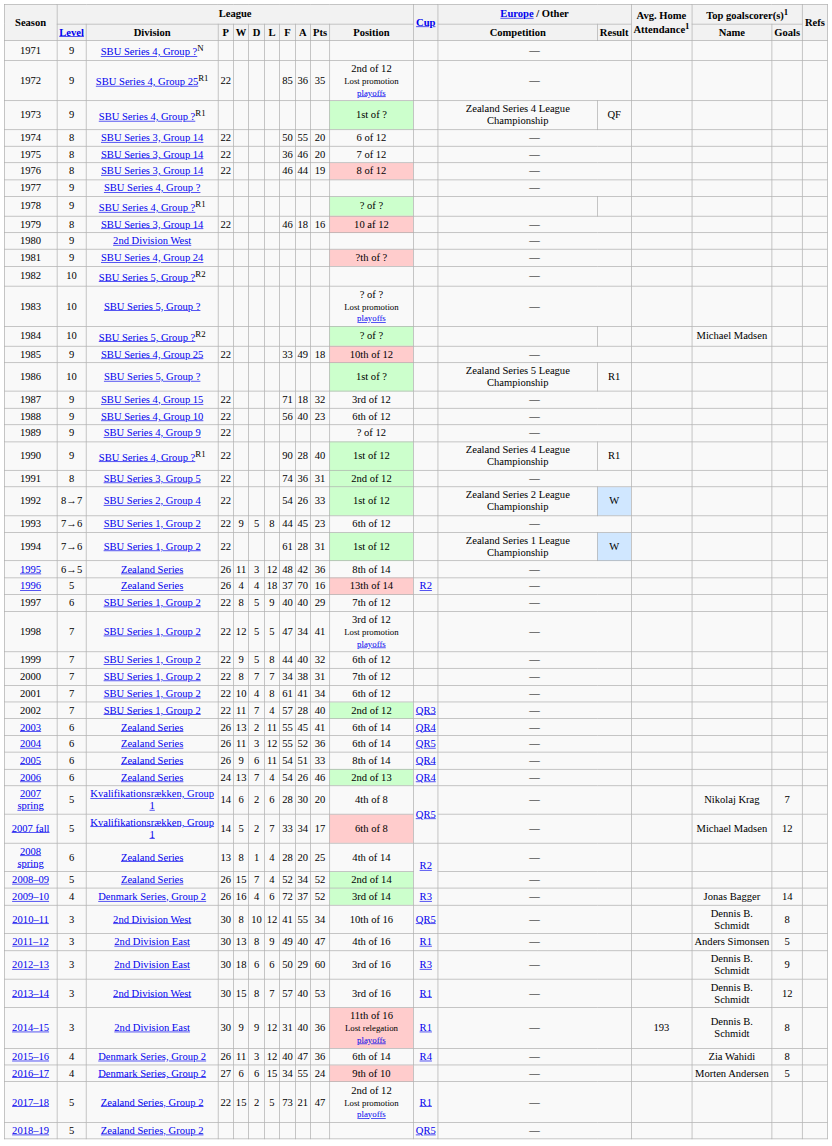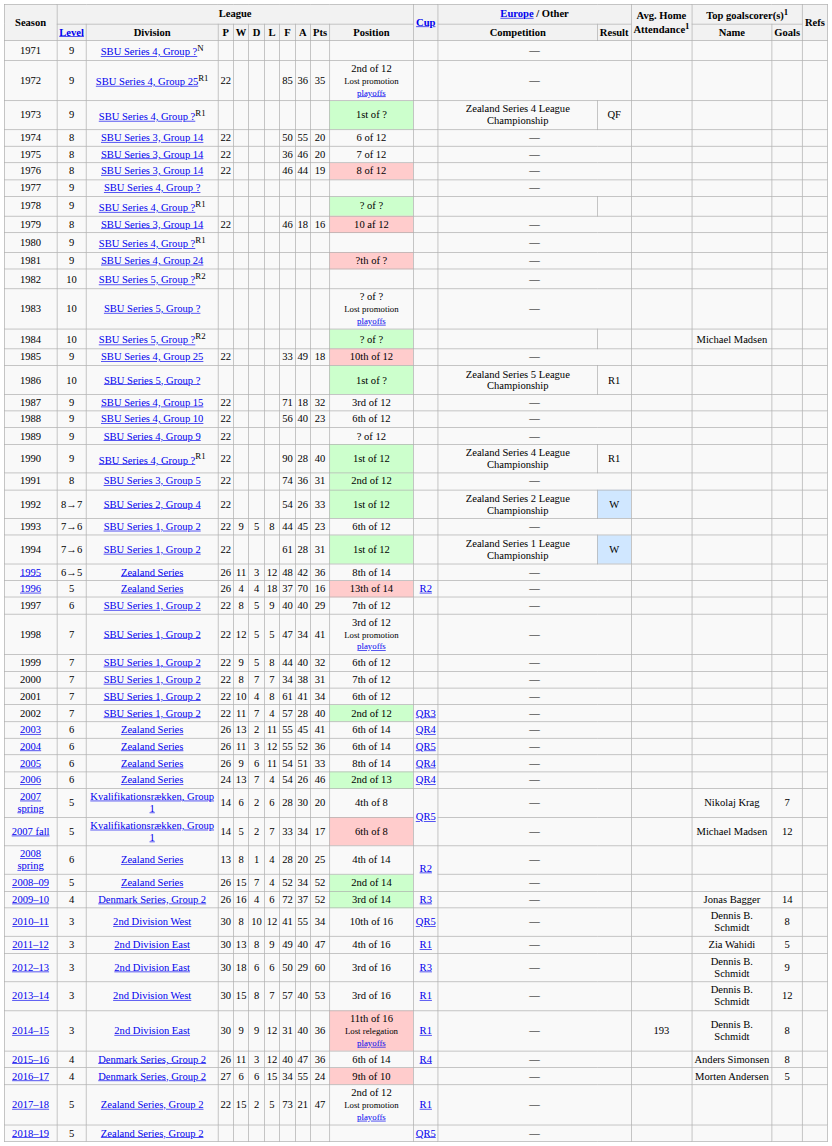 <table class="wikitable sortable" style="text-align:center">
 <tr>
 <th rowspan=2>Season</th>
 <th colspan=10>League</th>
 <th rowspan=2><a href='#'>Cup</a></th>
 <th colspan=2><a href='#'>Europe</a> / Other</th>
 <th rowspan=2>Avg. Home<br>Attendance<sup>1</sup></th>
 <th colspan=2>Top goalscorer(s)<sup>1</sup></th>
 <th rowspan=2>Refs</th>
 </tr>
 <tr>
 <th><strong><a href='#'>Level</a></strong></th>
 <th><strong>Division</strong></th>
 <th><strong>P</strong></th>
 <th><strong>W</strong></th>
 <th><strong>D</strong></th>
 <th><strong>L</strong></th>
 <th><strong>F</strong></th>
 <th><strong>A</strong></th>
 <th><strong>Pts</strong></th>
 <th><strong>Position</strong></th>
 <th><strong>Competition</strong></th>
 <th><strong>Result</strong></th>
 <th><strong>Name</strong></th>
 <th><strong>Goals</strong></th>
 </tr>
 <tr>
 <td>1971</td>
 <td>9</td>
 <td><a href='#'>SBU Series 4, Group ?</a><sup>N</sup></td>
 <td></td>
 <td></td>
 <td></td>
 <td></td>
 <td></td>
 <td></td>
 <td></td>
 <td></td>
 <td></td>
 <td colspan=2>—</td>
 <td></td>
 <td></td>
 <td></td>
 <td></td>
 </tr>
 <tr>
 <td>1972</td>
 <td>9</td>
 <td><a href='#'>SBU Series 4, Group 25</a><sup>R1</sup></td>
 <td>22</td>
 <td></td>
 <td></td>
 <td></td>
 <td>85</td>
 <td>36</td>
 <td>35</td>
 <td>2nd of 12<br><small>Lost promotion <a href='#'>playoffs</a></small></td>
 <td></td>
 <td colspan=2>—</td>
 <td></td>
 <td></td>
 <td></td>
 <td></td>
 </tr>
 <tr>
 <td>1973</td>
 <td>9</td>
 <td><a href='#'>SBU Series 4, Group ?</a><sup>R1</sup></td>
 <td></td>
 <td></td>
 <td></td>
 <td></td>
 <td></td>
 <td></td>
 <td></td>
 <td style="background:#CCFFCC">1st of ?</td>
 <td></td>
 <td>Zealand Series 4 League Championship</td>
 <td>QF</td>
 <td></td>
 <td></td>
 <td></td>
 <td></td>
 </tr>
 <tr>
 <td>1974</td>
 <td>8</td>
 <td><a href='#'>SBU Series 3, Group 14</a></td>
 <td>22</td>
 <td></td>
 <td></td>
 <td></td>
 <td>50</td>
 <td>55</td>
 <td>20</td>
 <td>6 of 12</td>
 <td></td>
 <td colspan=2>—</td>
 <td></td>
 <td></td>
 <td></td>
 <td></td>
 </tr>
 <tr>
 <td>1975</td>
 <td>8</td>
 <td><a href='#'>SBU Series 3, Group 14</a></td>
 <td>22</td>
 <td></td>
 <td></td>
 <td></td>
 <td>36</td>
 <td>46</td>
 <td>20</td>
 <td>7 of 12</td>
 <td></td>
 <td colspan=2>—</td>
 <td></td>
 <td></td>
 <td></td>
 <td></td>
 </tr>
 <tr>
 <td>1976</td>
 <td>8</td>
 <td><a href='#'>SBU Series 3, Group 14</a></td>
 <td>22</td>
 <td></td>
 <td></td>
 <td></td>
 <td>46</td>
 <td>44</td>
 <td>19</td>
 <td style="background:#ffcccc;">8 of 12</td>
 <td></td>
 <td colspan=2>—</td>
 <td></td>
 <td></td>
 <td></td>
 <td></td>
 </tr>
 <tr>
 <td>1977</td>
 <td>9</td>
 <td><a href='#'>SBU Series 4, Group ?</a></td>
 <td></td>
 <td></td>
 <td></td>
 <td></td>
 <td></td>
 <td></td>
 <td></td>
 <td></td>
 <td></td>
 <td colspan=2>—</td>
 <td></td>
 <td></td>
 <td></td>
 <td></td>
 </tr>
 <tr>
 <td>1978</td>
 <td>9</td>
 <td><a href='#'>SBU Series 4, Group ?</a><sup>R1</sup></td>
 <td></td>
 <td></td>
 <td></td>
 <td></td>
 <td></td>
 <td></td>
 <td></td>
 <td style="background:#CCFFCC">? of ?</td>
 <td></td>
 <td></td>
 <td></td>
 <td></td>
 <td></td>
 <td></td>
 <td></td>
 </tr>
 <tr>
 <td>1979</td>
 <td>8</td>
 <td><a href='#'>SBU Series 3, Group 14</a></td>
 <td>22</td>
 <td></td>
 <td></td>
 <td></td>
 <td>46</td>
 <td>18</td>
 <td>16</td>
 <td style="background:#ffcccc;">10 af 12</td>
 <td></td>
 <td colspan=2>—</td>
 <td></td>
 <td></td>
 <td></td>
 <td></td>
 </tr>
 <tr>
 <td>1980</td>
 <td>9</td>
-<td><a href='#'>2nd Division West</a></td>
+<td><a href='#'>SBU Series 4, Group ?</a><sup>R1</sup></td>
 <td></td>
 <td></td>
 <td></td>
 <td></td>
 <td></td>
 <td></td>
 <td></td>
 <td></td>
 <td></td>
 <td colspan=2>—</td>
 <td></td>
 <td></td>
 <td></td>
 <td></td>
 </tr>
 <tr>
 <td>1981</td>
 <td>9</td>
 <td><a href='#'>SBU Series 4, Group 24</a></td>
 <td></td>
 <td></td>
 <td></td>
 <td></td>
 <td></td>
 <td></td>
 <td></td>
 <td style="background:#ffcccc;">?th of ?</td>
 <td></td>
 <td colspan=2>—</td>
 <td></td>
 <td></td>
 <td></td>
 <td></td>
 </tr>
 <tr>
 <td>1982</td>
 <td>10</td>
 <td><a href='#'>SBU Series 5, Group ?</a><sup>R2</sup></td>
 <td></td>
 <td></td>
 <td></td>
 <td></td>
 <td></td>
 <td></td>
 <td></td>
 <td></td>
 <td></td>
 <td colspan=2>—</td>
 <td></td>
 <td></td>
 <td></td>
 <td></td>
 </tr>
 <tr>
 <td>1983</td>
 <td>10</td>
 <td><a href='#'>SBU Series 5, Group ?</a></td>
 <td></td>
 <td></td>
 <td></td>
 <td></td>
 <td></td>
 <td></td>
 <td></td>
 <td>? of ?<br><small>Lost promotion <a href='#'>playoffs</a></small></td>
 <td></td>
 <td colspan=2>—</td>
 <td></td>
 <td></td>
 <td></td>
 <td></td>
 </tr>
 <tr>
 <td>1984</td>
 <td>10</td>
 <td><a href='#'>SBU Series 5, Group ?</a><sup>R2</sup></td>
 <td></td>
 <td></td>
 <td></td>
 <td></td>
 <td></td>
 <td></td>
 <td></td>
 <td style="background:#CCFFCC">? of ?</td>
 <td></td>
 <td></td>
 <td></td>
 <td></td>
 <td>Michael Madsen</td>
 <td></td>
 <td></td>
 </tr>
 <tr>
 <td>1985</td>
 <td>9</td>
 <td><a href='#'>SBU Series 4, Group 25</a></td>
 <td>22</td>
 <td></td>
 <td></td>
 <td></td>
 <td>33</td>
 <td>49</td>
 <td>18</td>
 <td style="background:#ffcccc;">10th of 12</td>
 <td></td>
 <td colspan=2>—</td>
 <td></td>
 <td></td>
 <td></td>
 <td></td>
 </tr>
 <tr>
 <td>1986</td>
 <td>10</td>
 <td><a href='#'>SBU Series 5, Group ?</a></td>
 <td></td>
 <td></td>
 <td></td>
 <td></td>
 <td></td>
 <td></td>
 <td></td>
 <td style="background:#CCFFCC">1st of ?</td>
 <td></td>
 <td>Zealand Series 5 League Championship</td>
 <td>R1</td>
 <td></td>
 <td></td>
 <td></td>
 <td></td>
 </tr>
 <tr>
 <td>1987</td>
 <td>9</td>
 <td><a href='#'>SBU Series 4, Group 15</a></td>
 <td>22</td>
 <td></td>
 <td></td>
 <td></td>
 <td>71</td>
 <td>18</td>
 <td>32</td>
 <td>3rd of 12</td>
 <td></td>
 <td colspan=2>—</td>
 <td></td>
 <td></td>
 <td></td>
 <td></td>
 </tr>
 <tr>
 <td>1988</td>
 <td>9</td>
 <td><a href='#'>SBU Series 4, Group 10</a></td>
 <td>22</td>
 <td></td>
 <td></td>
 <td></td>
 <td>56</td>
 <td>40</td>
 <td>23</td>
 <td>6th of 12</td>
 <td></td>
 <td colspan=2>—</td>
 <td></td>
 <td></td>
 <td></td>
 <td></td>
 </tr>
 <tr>
 <td>1989</td>
 <td>9</td>
 <td><a href='#'>SBU Series 4, Group 9</a></td>
 <td>22</td>
 <td></td>
 <td></td>
 <td></td>
 <td></td>
 <td></td>
 <td></td>
 <td>? of 12</td>
 <td></td>
 <td colspan=2>—</td>
 <td></td>
 <td></td>
 <td></td>
 <td></td>
 </tr>
 <tr>
 <td>1990</td>
 <td>9</td>
 <td><a href='#'>SBU Series 4, Group ?</a><sup>R1</sup></td>
 <td>22</td>
 <td></td>
 <td></td>
 <td></td>
 <td>90</td>
 <td>28</td>
 <td>40</td>
 <td style="background:#CCFFCC">1st of 12</td>
 <td></td>
 <td>Zealand Series 4 League Championship</td>
 <td>R1</td>
 <td></td>
 <td></td>
 <td></td>
 <td></td>
 </tr>
 <tr>
 <td>1991</td>
 <td>8</td>
 <td><a href='#'>SBU Series 3, Group 5</a></td>
 <td>22</td>
 <td></td>
 <td></td>
 <td></td>
 <td>74</td>
 <td>36</td>
 <td>31</td>
 <td style="background:#CCFFCC">2nd of 12</td>
 <td></td>
 <td colspan=2>—</td>
 <td></td>
 <td></td>
 <td></td>
 <td></td>
 </tr>
 <tr>
 <td>1992</td>
 <td>8→7</td>
 <td><a href='#'>SBU Series 2, Group 4</a></td>
 <td>22</td>
 <td></td>
 <td></td>
 <td></td>
 <td>54</td>
 <td>26</td>
 <td>33</td>
 <td style="background:#CCFFCC">1st of 12</td>
 <td></td>
 <td>Zealand Series 2 League Championship</td>
 <td style="background:#D0E7FF">W</td>
 <td></td>
 <td></td>
 <td></td>
 <td></td>
 </tr>
 <tr>
 <td>1993</td>
 <td>7→6</td>
 <td><a href='#'>SBU Series 1, Group 2</a></td>
 <td>22</td>
 <td>9</td>
 <td>5</td>
 <td>8</td>
 <td>44</td>
 <td>45</td>
 <td>23</td>
 <td>6th of 12</td>
 <td></td>
 <td colspan=2>—</td>
 <td></td>
 <td></td>
 <td></td>
 <td></td>
 </tr>
 <tr>
 <td>1994</td>
 <td>7→6</td>
 <td><a href='#'>SBU Series 1, Group 2</a></td>
 <td>22</td>
 <td></td>
 <td></td>
 <td></td>
 <td>61</td>
 <td>28</td>
 <td>31</td>
 <td style="background:#CCFFCC">1st of 12</td>
 <td></td>
 <td>Zealand Series 1 League Championship</td>
 <td style="background:#D0E7FF">W</td>
 <td></td>
 <td></td>
 <td></td>
 <td></td>
 </tr>
 <tr>
 <td><a href='#'>1995</a></td>
 <td>6→5</td>
 <td><a href='#'>Zealand Series</a></td>
 <td>26</td>
 <td>11</td>
 <td>3</td>
 <td>12</td>
 <td>48</td>
 <td>42</td>
 <td>36</td>
 <td>8th of 14</td>
 <td></td>
 <td colspan=2>—</td>
 <td></td>
 <td></td>
 <td></td>
 <td></td>
 </tr>
 <tr>
 <td><a href='#'>1996</a></td>
 <td>5</td>
 <td><a href='#'>Zealand Series</a></td>
 <td>26</td>
 <td>4</td>
 <td>4</td>
 <td>18</td>
 <td>37</td>
 <td>70</td>
 <td>16</td>
 <td style="background:#ffcccc;">13th of 14</td>
 <td><a href='#'>R2</a></td>
 <td colspan=2>—</td>
 <td></td>
 <td></td>
 <td></td>
 <td></td>
 </tr>
 <tr>
 <td>1997</td>
 <td>6</td>
 <td><a href='#'>SBU Series 1, Group 2</a></td>
 <td>22</td>
 <td>8</td>
 <td>5</td>
 <td>9</td>
 <td>40</td>
 <td>40</td>
 <td>29</td>
 <td>7th of 12</td>
 <td></td>
 <td colspan=2>—</td>
 <td></td>
 <td></td>
 <td></td>
 <td></td>
 </tr>
 <tr>
 <td>1998</td>
 <td>7</td>
 <td><a href='#'>SBU Series 1, Group 2</a></td>
 <td>22</td>
 <td>12</td>
 <td>5</td>
 <td>5</td>
 <td>47</td>
 <td>34</td>
 <td>41</td>
 <td>3rd of 12<br><small>Lost promotion <a href='#'>playoffs</a></small></td>
 <td></td>
 <td colspan=2>—</td>
 <td></td>
 <td></td>
 <td></td>
 <td><br></td>
 </tr>
 <tr>
 <td>1999</td>
 <td>7</td>
 <td><a href='#'>SBU Series 1, Group 2</a></td>
 <td>22</td>
 <td>9</td>
 <td>5</td>
 <td>8</td>
 <td>44</td>
 <td>40</td>
 <td>32</td>
 <td>6th of 12</td>
 <td></td>
 <td colspan=2>—</td>
 <td></td>
 <td></td>
 <td></td>
 <td></td>
 </tr>
 <tr>
 <td>2000</td>
 <td>7</td>
 <td><a href='#'>SBU Series 1, Group 2</a></td>
 <td>22</td>
 <td>8</td>
 <td>7</td>
 <td>7</td>
 <td>34</td>
 <td>38</td>
 <td>31</td>
 <td>7th of 12</td>
 <td></td>
 <td colspan=2>—</td>
 <td></td>
 <td></td>
 <td></td>
 <td></td>
 </tr>
 <tr>
 <td>2001</td>
 <td>7</td>
 <td><a href='#'>SBU Series 1, Group 2</a></td>
 <td>22</td>
 <td>10</td>
 <td>4</td>
 <td>8</td>
 <td>61</td>
 <td>41</td>
 <td>34</td>
 <td>6th of 12</td>
 <td></td>
 <td colspan=2>—</td>
 <td></td>
 <td></td>
 <td></td>
 <td></td>
 </tr>
 <tr>
 <td>2002</td>
 <td>7</td>
 <td><a href='#'>SBU Series 1, Group 2</a></td>
 <td>22</td>
 <td>11</td>
 <td>7</td>
 <td>4</td>
 <td>57</td>
 <td>28</td>
 <td>40</td>
 <td style="background:#CCFFCC">2nd of 12</td>
 <td><a href='#'>QR3</a></td>
 <td colspan=2>—</td>
 <td></td>
 <td></td>
 <td></td>
 <td></td>
 </tr>
 <tr>
 <td><a href='#'>2003</a></td>
 <td>6</td>
 <td><a href='#'>Zealand Series</a></td>
 <td>26</td>
 <td>13</td>
 <td>2</td>
 <td>11</td>
 <td>55</td>
 <td>45</td>
 <td>41</td>
 <td>6th of 14</td>
 <td><a href='#'>QR4</a></td>
 <td colspan=2>—</td>
 <td></td>
 <td></td>
 <td></td>
 <td></td>
 </tr>
 <tr>
 <td><a href='#'>2004</a></td>
 <td>6</td>
 <td><a href='#'>Zealand Series</a></td>
 <td>26</td>
 <td>11</td>
 <td>3</td>
 <td>12</td>
 <td>55</td>
 <td>52</td>
 <td>36</td>
 <td>6th of 14</td>
 <td><a href='#'>QR5</a></td>
 <td colspan=2>—</td>
 <td></td>
 <td></td>
 <td></td>
 <td></td>
 </tr>
 <tr>
 <td><a href='#'>2005</a></td>
 <td>6</td>
 <td><a href='#'>Zealand Series</a></td>
 <td>26</td>
 <td>9</td>
 <td>6</td>
 <td>11</td>
 <td>54</td>
 <td>51</td>
 <td>33</td>
 <td>8th of 14</td>
 <td><a href='#'>QR4</a></td>
 <td colspan=2>—</td>
 <td></td>
 <td></td>
 <td></td>
 <td></td>
 </tr>
 <tr>
 <td><a href='#'>2006</a></td>
 <td>6</td>
 <td><a href='#'>Zealand Series</a></td>
 <td>24</td>
 <td>13</td>
 <td>7</td>
 <td>4</td>
 <td>54</td>
 <td>26</td>
 <td>46</td>
 <td style="background:#CCFFCC">2nd of 13</td>
 <td><a href='#'>QR4</a></td>
 <td colspan=2>—</td>
 <td></td>
 <td></td>
 <td></td>
 <td></td>
 </tr>
 <tr>
 <td><a href='#'>2007 spring</a></td>
 <td>5</td>
 <td><a href='#'>Kvalifikationsrækken, Group 1</a></td>
 <td>14</td>
 <td>6</td>
 <td>2</td>
 <td>6</td>
 <td>28</td>
 <td>30</td>
 <td>20</td>
 <td>4th of 8</td>
 <td rowspan=2><a href='#'>QR5</a></td>
 <td colspan=2>—</td>
 <td></td>
 <td>Nikolaj Krag</td>
 <td>7</td>
 <td></td>
 </tr>
 <tr>
 <td><a href='#'>2007 fall</a></td>
 <td>5</td>
 <td><a href='#'>Kvalifikationsrækken, Group 1</a></td>
 <td>14</td>
 <td>5</td>
 <td>2</td>
 <td>7</td>
 <td>33</td>
 <td>34</td>
 <td>17</td>
 <td style="background:#ffcccc;">6th of 8</td>
 <td colspan=2>—</td>
 <td></td>
 <td>Michael Madsen</td>
 <td>12</td>
 <td></td>
 </tr>
 <tr>
 <td><a href='#'>2008 spring</a></td>
 <td>6</td>
 <td><a href='#'>Zealand Series</a></td>
 <td>13</td>
 <td>8</td>
 <td>1</td>
 <td>4</td>
 <td>28</td>
 <td>20</td>
 <td>25</td>
 <td>4th of 14</td>
 <td rowspan=2><a href='#'>R2</a></td>
 <td colspan=2>—</td>
 <td></td>
 <td></td>
 <td></td>
 <td></td>
 </tr>
 <tr>
 <td><a href='#'>2008–09</a></td>
 <td>5</td>
 <td><a href='#'>Zealand Series</a></td>
 <td>26</td>
 <td>15</td>
 <td>7</td>
 <td>4</td>
 <td>52</td>
 <td>34</td>
 <td>52</td>
 <td style="background:#CCFFCC">2nd of 14</td>
 <td colspan=2>—</td>
 <td></td>
 <td></td>
 <td></td>
 <td></td>
 </tr>
 <tr>
 <td><a href='#'>2009–10</a></td>
 <td>4</td>
 <td><a href='#'>Denmark Series, Group 2</a></td>
 <td>26</td>
 <td>16</td>
 <td>4</td>
 <td>6</td>
 <td>72</td>
 <td>37</td>
 <td>52</td>
 <td style="background:#CCFFCC">3rd of 14</td>
 <td><a href='#'>R3</a></td>
 <td colspan=2>—</td>
 <td></td>
 <td>Jonas Bagger</td>
 <td>14</td>
 <td></td>
 </tr>
 <tr>
 <td><a href='#'>2010–11</a></td>
 <td>3</td>
 <td><a href='#'>2nd Division West</a></td>
 <td>30</td>
 <td>8</td>
 <td>10</td>
 <td>12</td>
 <td>41</td>
 <td>55</td>
 <td>34</td>
 <td>10th of 16</td>
 <td><a href='#'>QR5</a></td>
 <td colspan=2>—</td>
 <td></td>
 <td>Dennis B. Schmidt</td>
 <td>8</td>
 <td></td>
 </tr>
 <tr>
 <td><a href='#'>2011–12</a></td>
 <td>3</td>
 <td><a href='#'>2nd Division East</a></td>
 <td>30</td>
 <td>13</td>
 <td>8</td>
 <td>9</td>
 <td>49</td>
 <td>40</td>
 <td>47</td>
 <td>4th of 16</td>
 <td><a href='#'>R1</a></td>
 <td colspan=2>—</td>
 <td></td>
-<td>Anders Simonsen</td>
+<td>Zia Wahidi</td>
 <td>5</td>
 <td></td>
 </tr>
 <tr>
 <td><a href='#'>2012–13</a></td>
 <td>3</td>
 <td><a href='#'>2nd Division East</a></td>
 <td>30</td>
 <td>18</td>
 <td>6</td>
 <td>6</td>
 <td>50</td>
 <td>29</td>
 <td>60</td>
 <td>3rd of 16</td>
 <td><a href='#'>R3</a></td>
 <td colspan=2>—</td>
 <td></td>
 <td>Dennis B. Schmidt</td>
 <td>9</td>
 <td></td>
 </tr>
 <tr>
 <td><a href='#'>2013–14</a></td>
 <td>3</td>
 <td><a href='#'>2nd Division West</a></td>
 <td>30</td>
 <td>15</td>
 <td>8</td>
 <td>7</td>
 <td>57</td>
 <td>40</td>
 <td>53</td>
 <td>3rd of 16</td>
 <td><a href='#'>R1</a></td>
 <td colspan=2>—</td>
 <td></td>
 <td>Dennis B. Schmidt</td>
 <td>12</td>
 <td></td>
 </tr>
 <tr>
 <td><a href='#'>2014–15</a></td>
 <td>3</td>
 <td><a href='#'>2nd Division East</a></td>
 <td>30</td>
 <td>9</td>
 <td>9</td>
 <td>12</td>
 <td>31</td>
 <td>40</td>
 <td>36</td>
 <td style="background:#ffcccc;">11th of 16<br><small>Lost relegation <a href='#'>playoffs</a></small></td>
 <td><a href='#'>R1</a></td>
 <td colspan=2>—</td>
 <td>193</td>
 <td>Dennis B. Schmidt</td>
 <td>8</td>
 <td></td>
 </tr>
 <tr>
 <td><a href='#'>2015–16</a></td>
 <td>4</td>
 <td><a href='#'>Denmark Series, Group 2</a></td>
 <td>26</td>
 <td>11</td>
 <td>3</td>
 <td>12</td>
 <td>40</td>
 <td>47</td>
 <td>36</td>
 <td>6th of 14</td>
 <td><a href='#'>R4</a></td>
 <td colspan=2>—</td>
 <td></td>
-<td>Zia Wahidi</td>
+<td>Anders Simonsen</td>
 <td>8</td>
 <td></td>
 </tr>
 <tr>
 <td><a href='#'>2016–17</a></td>
 <td>4</td>
 <td><a href='#'>Denmark Series, Group 2</a></td>
 <td>27</td>
 <td>6</td>
 <td>6</td>
 <td>15</td>
 <td>34</td>
 <td>55</td>
 <td>24</td>
 <td style="background:#ffcccc;">9th of 10</td>
 <td></td>
 <td colspan=2>—</td>
 <td></td>
 <td>Morten Andersen</td>
 <td>5</td>
 <td></td>
 </tr>
 <tr>
 <td><a href='#'>2017–18</a></td>
 <td>5</td>
 <td><a href='#'>Zealand Series, Group 2</a></td>
 <td>22</td>
 <td>15</td>
 <td>2</td>
 <td>5</td>
 <td>73</td>
 <td>21</td>
 <td>47</td>
 <td>2nd of 12<br><small>Lost promotion <a href='#'>playoffs</a></small></td>
 <td><a href='#'>R1</a></td>
 <td colspan=2>—</td>
 <td></td>
 <td></td>
 <td></td>
 <td></td>
 </tr>
 <tr>
 <td><a href='#'>2018–19</a></td>
 <td>5</td>
 <td><a href='#'>Zealand Series, Group 2</a></td>
 <td></td>
 <td></td>
 <td></td>
 <td></td>
 <td></td>
 <td></td>
 <td></td>
 <td></td>
 <td><a href='#'>QR5</a></td>
 <td colspan=2>—</td>
 <td></td>
 <td></td>
 <td></td>
 <td></td>
 </tr>
 </table>
